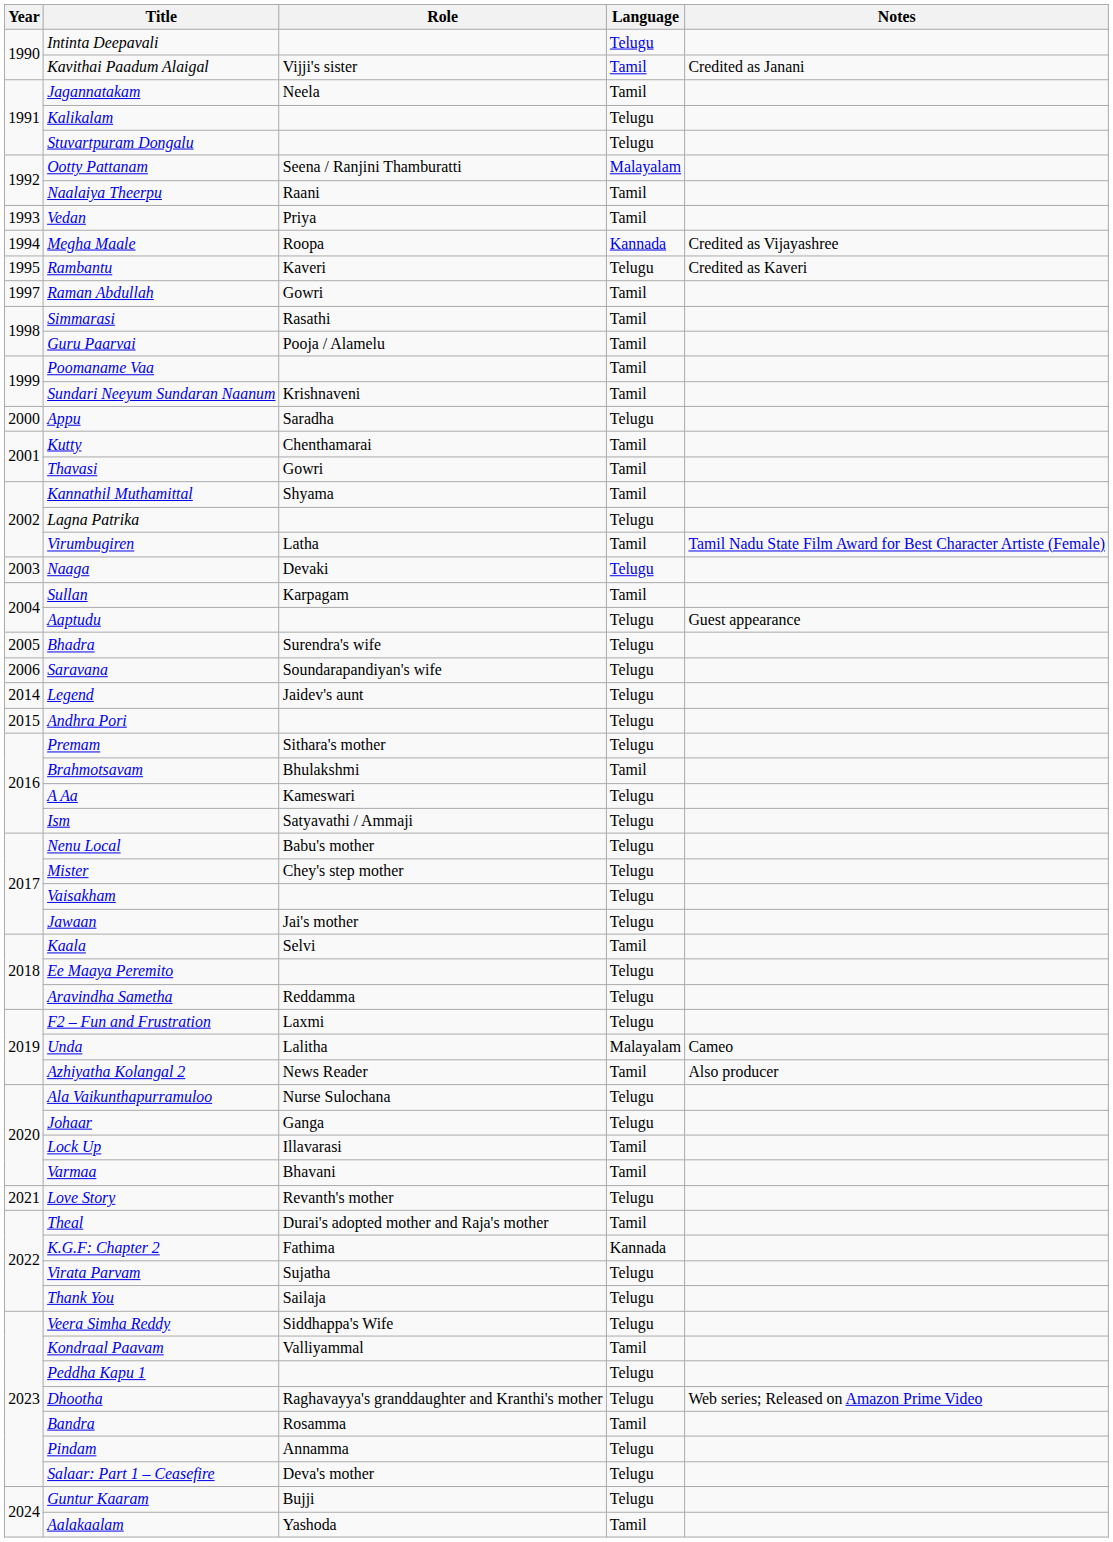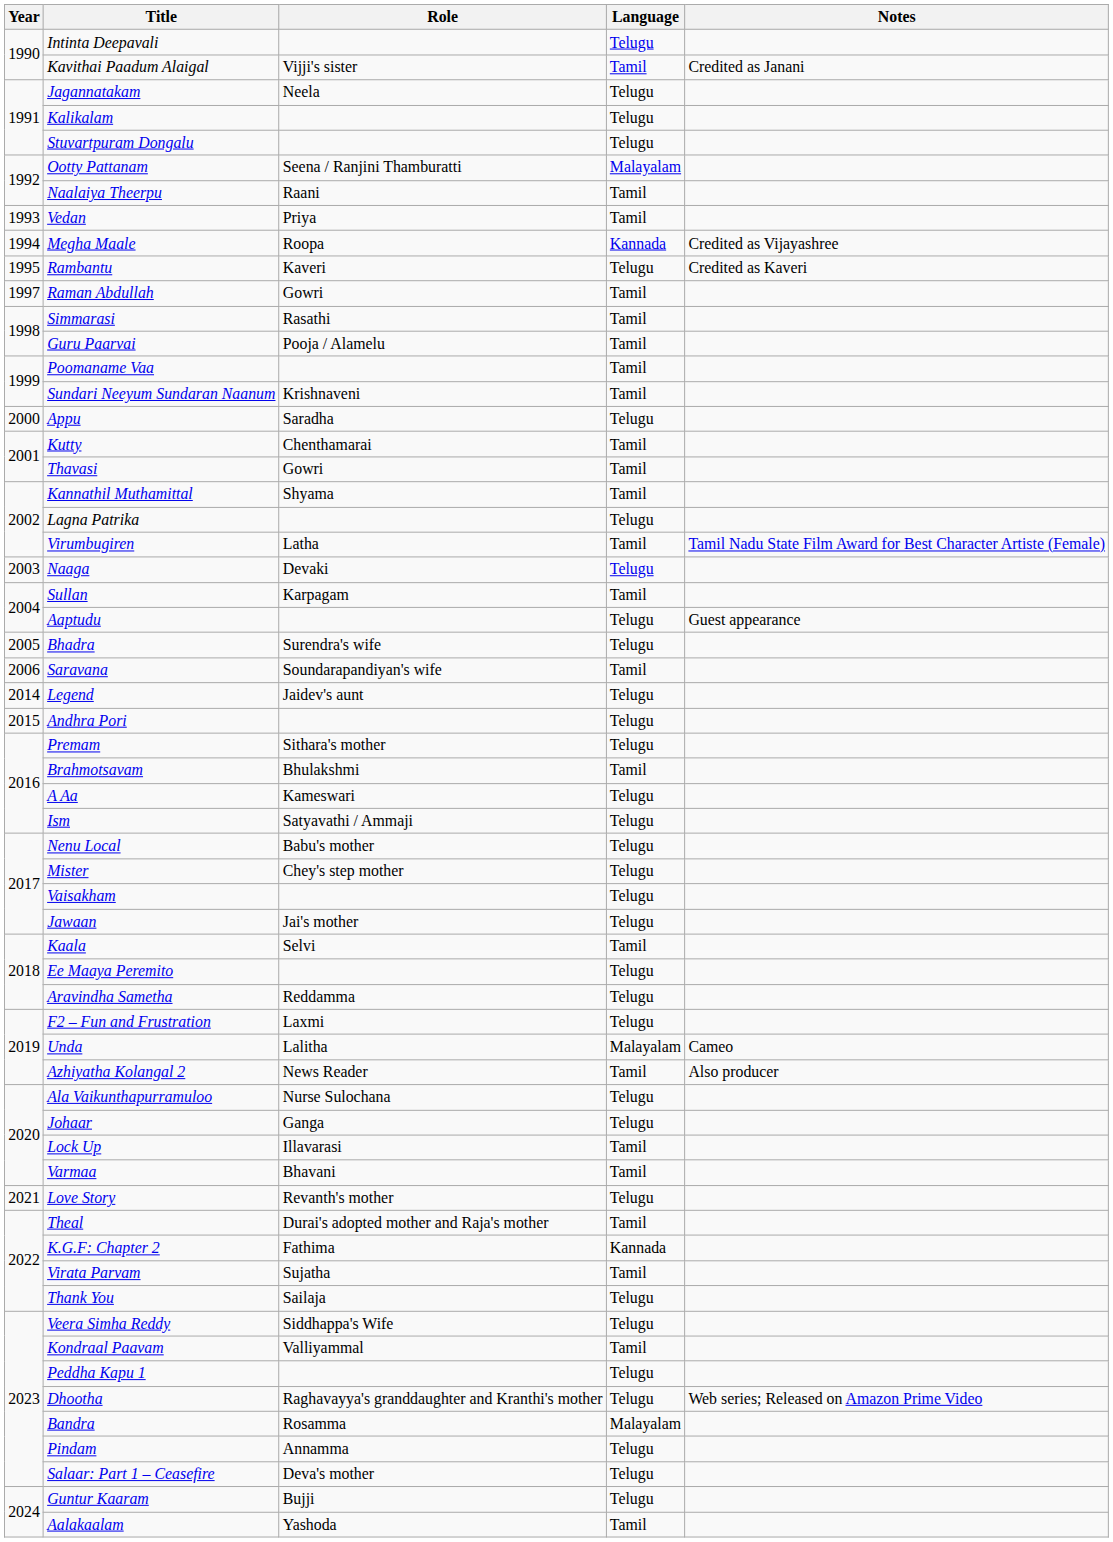 <table class="wikitable sortable">
 <tr style="background:#ccc; text-align:center;">
 <th scope="col">Year</th>
 <th scope="col">Title</th>
 <th scope="col">Role</th>
 <th scope="col">Language</th>
 <th scope="col" class="unsortable">Notes</th>
 </tr>
 <tr>
 <td rowspan="2">1990</td>
 <td><em>Intinta Deepavali</em></td>
 <td></td>
 <td><a href='#'>Telugu</a></td>
 <td></td>
 </tr>
 <tr>
 <td><em>Kavithai Paadum Alaigal</em></td>
 <td>Vijji's sister</td>
 <td><a href='#'>Tamil</a></td>
 <td>Credited as Janani</td>
 </tr>
 <tr>
 <td rowspan="3">1991</td>
 <td><em><a href='#'>Jagannatakam</a></em></td>
 <td>Neela</td>
-<td>Tamil</td>
+<td>Telugu</td>
 <td></td>
 </tr>
 <tr>
 <td><em><a href='#'>Kalikalam</a></em></td>
 <td></td>
 <td>Telugu</td>
 <td></td>
 </tr>
 <tr>
 <td><em><a href='#'>Stuvartpuram Dongalu</a></em></td>
 <td></td>
 <td>Telugu</td>
 <td></td>
 </tr>
 <tr>
 <td rowspan="2">1992</td>
 <td><em><a href='#'>Ootty Pattanam</a></em></td>
 <td>Seena / Ranjini Thamburatti</td>
 <td><a href='#'>Malayalam</a></td>
 <td></td>
 </tr>
 <tr>
 <td><em><a href='#'>Naalaiya Theerpu</a></em></td>
 <td>Raani</td>
 <td>Tamil</td>
 <td></td>
 </tr>
 <tr>
 <td>1993</td>
 <td><em><a href='#'>Vedan</a></em></td>
 <td>Priya</td>
 <td>Tamil</td>
 <td></td>
 </tr>
 <tr>
 <td>1994</td>
 <td><em><a href='#'>Megha Maale</a></em></td>
 <td>Roopa</td>
 <td><a href='#'>Kannada</a></td>
 <td>Credited as Vijayashree</td>
 </tr>
 <tr>
 <td>1995</td>
 <td><em><a href='#'>Rambantu</a></em></td>
 <td>Kaveri</td>
 <td>Telugu</td>
 <td>Credited as Kaveri</td>
 </tr>
 <tr>
 <td>1997</td>
 <td><em><a href='#'>Raman Abdullah</a></em></td>
 <td>Gowri</td>
 <td>Tamil</td>
 <td></td>
 </tr>
 <tr>
 <td rowspan="2">1998</td>
 <td><em><a href='#'>Simmarasi</a></em></td>
 <td>Rasathi</td>
 <td>Tamil</td>
 <td></td>
 </tr>
 <tr>
 <td><em><a href='#'>Guru Paarvai</a></em></td>
 <td>Pooja / Alamelu</td>
 <td>Tamil</td>
 <td></td>
 </tr>
 <tr>
 <td rowspan="2">1999</td>
 <td><em><a href='#'>Poomaname Vaa</a></em></td>
 <td></td>
 <td>Tamil</td>
 <td></td>
 </tr>
 <tr>
 <td><em><a href='#'>Sundari Neeyum Sundaran Naanum</a></em></td>
 <td>Krishnaveni</td>
 <td>Tamil</td>
 <td></td>
 </tr>
 <tr>
 <td>2000</td>
 <td><em><a href='#'>Appu</a></em></td>
 <td>Saradha</td>
 <td>Telugu</td>
 <td></td>
 </tr>
 <tr>
 <td rowspan="2">2001</td>
 <td><em><a href='#'>Kutty</a></em></td>
 <td>Chenthamarai</td>
 <td>Tamil</td>
 <td></td>
 </tr>
 <tr>
 <td><em><a href='#'>Thavasi</a></em></td>
 <td>Gowri</td>
 <td>Tamil</td>
 <td></td>
 </tr>
 <tr>
 <td rowspan="3">2002</td>
 <td><em><a href='#'>Kannathil Muthamittal</a></em></td>
 <td>Shyama</td>
 <td>Tamil</td>
 <td></td>
 </tr>
 <tr>
 <td><em>Lagna Patrika</em></td>
 <td></td>
 <td>Telugu</td>
 <td></td>
 </tr>
 <tr>
 <td><em><a href='#'>Virumbugiren</a></em></td>
 <td>Latha</td>
 <td>Tamil</td>
 <td><a href='#'>Tamil Nadu State Film Award for Best Character Artiste (Female)</a></td>
 </tr>
 <tr>
 <td>2003</td>
 <td><em><a href='#'>Naaga</a></em></td>
 <td>Devaki</td>
 <td><a href='#'>Telugu</a></td>
 <td></td>
 </tr>
 <tr>
 <td rowspan="2">2004</td>
 <td><em><a href='#'>Sullan</a></em></td>
 <td>Karpagam</td>
 <td>Tamil</td>
 <td></td>
 </tr>
 <tr>
 <td><em><a href='#'>Aaptudu</a></em></td>
 <td></td>
 <td>Telugu</td>
 <td>Guest appearance</td>
 </tr>
 <tr>
 <td>2005</td>
 <td><em><a href='#'>Bhadra</a></em></td>
 <td>Surendra's wife</td>
 <td>Telugu</td>
 <td></td>
 </tr>
 <tr>
 <td>2006</td>
 <td><em><a href='#'>Saravana</a></em></td>
 <td>Soundarapandiyan's wife</td>
-<td>Telugu</td>
+<td>Tamil</td>
 <td></td>
 </tr>
 <tr>
 <td>2014</td>
 <td><em><a href='#'>Legend</a></em></td>
 <td>Jaidev's aunt</td>
 <td>Telugu</td>
 <td></td>
 </tr>
 <tr>
 <td>2015</td>
 <td><em><a href='#'>Andhra Pori</a></em></td>
 <td></td>
 <td>Telugu</td>
 <td></td>
 </tr>
 <tr>
 <td rowspan="4">2016</td>
 <td><em><a href='#'>Premam</a></em></td>
 <td>Sithara's mother</td>
 <td>Telugu</td>
 <td></td>
 </tr>
 <tr>
 <td><em><a href='#'>Brahmotsavam</a></em></td>
 <td>Bhulakshmi</td>
 <td>Tamil</td>
 <td></td>
 </tr>
 <tr>
 <td><em><a href='#'>A Aa</a></em></td>
 <td>Kameswari</td>
 <td>Telugu</td>
 <td></td>
 </tr>
 <tr>
 <td><em><a href='#'>Ism</a></em></td>
 <td>Satyavathi / Ammaji</td>
 <td>Telugu</td>
 <td></td>
 </tr>
 <tr>
 <td rowspan="4">2017</td>
 <td><em><a href='#'>Nenu Local</a></em></td>
 <td>Babu's mother</td>
 <td>Telugu</td>
 <td></td>
 </tr>
 <tr>
 <td><em><a href='#'>Mister</a></em></td>
 <td>Chey's step mother</td>
 <td>Telugu</td>
 <td></td>
 </tr>
 <tr>
 <td><em><a href='#'>Vaisakham</a></em></td>
 <td></td>
 <td>Telugu</td>
 <td></td>
 </tr>
 <tr>
 <td><em><a href='#'>Jawaan</a></em></td>
 <td>Jai's mother</td>
 <td>Telugu</td>
 <td></td>
 </tr>
 <tr>
 <td rowspan="3">2018</td>
 <td><em><a href='#'>Kaala</a></em></td>
 <td>Selvi</td>
 <td>Tamil</td>
 <td></td>
 </tr>
 <tr>
 <td><em><a href='#'>Ee Maaya Peremito</a></em></td>
 <td></td>
 <td>Telugu</td>
 <td></td>
 </tr>
 <tr>
 <td><em><a href='#'>Aravindha Sametha</a></em></td>
 <td>Reddamma</td>
 <td>Telugu</td>
 <td></td>
 </tr>
 <tr>
 <td rowspan="3">2019</td>
 <td><em><a href='#'>F2 – Fun and Frustration</a></em></td>
 <td>Laxmi</td>
 <td>Telugu</td>
 <td></td>
 </tr>
 <tr>
 <td><em><a href='#'>Unda</a></em></td>
 <td>Lalitha</td>
 <td>Malayalam</td>
 <td>Cameo</td>
 </tr>
 <tr>
 <td><em><a href='#'>Azhiyatha Kolangal 2</a></em></td>
 <td>News Reader</td>
 <td>Tamil</td>
 <td>Also producer</td>
 </tr>
 <tr>
 <td rowspan="4">2020</td>
 <td><em><a href='#'>Ala Vaikunthapurramuloo</a></em></td>
 <td>Nurse Sulochana</td>
 <td>Telugu</td>
 <td></td>
 </tr>
 <tr>
 <td><em><a href='#'>Johaar</a></em></td>
 <td>Ganga</td>
 <td>Telugu</td>
 <td></td>
 </tr>
 <tr>
 <td><em><a href='#'>Lock Up</a></em></td>
 <td>Illavarasi</td>
 <td>Tamil</td>
 <td></td>
 </tr>
 <tr>
 <td><em><a href='#'>Varmaa</a></em></td>
 <td>Bhavani</td>
 <td>Tamil</td>
 <td></td>
 </tr>
 <tr>
 <td>2021</td>
 <td><em><a href='#'>Love Story</a></em></td>
 <td>Revanth's mother</td>
 <td>Telugu</td>
 <td></td>
 </tr>
 <tr>
 <td rowspan="4">2022</td>
 <td><em><a href='#'>Theal</a></em></td>
 <td>Durai's adopted mother and Raja's mother</td>
 <td>Tamil</td>
 <td></td>
 </tr>
 <tr>
 <td><em><a href='#'>K.G.F: Chapter 2</a></em></td>
 <td>Fathima</td>
 <td>Kannada</td>
 <td></td>
 </tr>
 <tr>
 <td><em><a href='#'>Virata Parvam</a></em></td>
 <td>Sujatha</td>
-<td>Telugu</td>
+<td>Tamil</td>
 <td></td>
 </tr>
 <tr>
 <td><em><a href='#'>Thank You</a></em></td>
 <td>Sailaja</td>
 <td>Telugu</td>
 <td></td>
 </tr>
 <tr>
 <td rowspan="7">2023</td>
 <td><em><a href='#'>Veera Simha Reddy</a></em></td>
 <td>Siddhappa's Wife</td>
 <td>Telugu</td>
 <td></td>
 </tr>
 <tr>
 <td><em><a href='#'>Kondraal Paavam</a></em></td>
 <td>Valliyammal</td>
 <td>Tamil</td>
 <td></td>
 </tr>
 <tr>
 <td><em><a href='#'>Peddha Kapu 1</a></em></td>
 <td></td>
 <td>Telugu</td>
 <td></td>
 </tr>
 <tr>
 <td><em><a href='#'>Dhootha</a></em></td>
 <td>Raghavayya's granddaughter and Kranthi's mother</td>
 <td>Telugu</td>
 <td>Web series; Released on <a href='#'>Amazon Prime Video</a></td>
 </tr>
 <tr>
 <td><em><a href='#'>Bandra</a></em></td>
 <td>Rosamma</td>
-<td>Tamil</td>
+<td>Malayalam</td>
 <td></td>
 </tr>
 <tr>
 <td><em><a href='#'>Pindam</a></em></td>
 <td>Annamma</td>
 <td>Telugu</td>
 <td></td>
 </tr>
 <tr>
 <td><em><a href='#'>Salaar: Part 1 – Ceasefire</a></em></td>
 <td>Deva's mother</td>
 <td>Telugu</td>
 <td></td>
 </tr>
 <tr>
 <td rowspan="2">2024</td>
 <td><em><a href='#'>Guntur Kaaram</a></em></td>
 <td>Bujji</td>
 <td>Telugu</td>
 <td></td>
 </tr>
 <tr>
 <td><em><a href='#'>Aalakaalam</a></em></td>
 <td>Yashoda</td>
 <td>Tamil</td>
 <td></td>
 </tr>
 </table>
